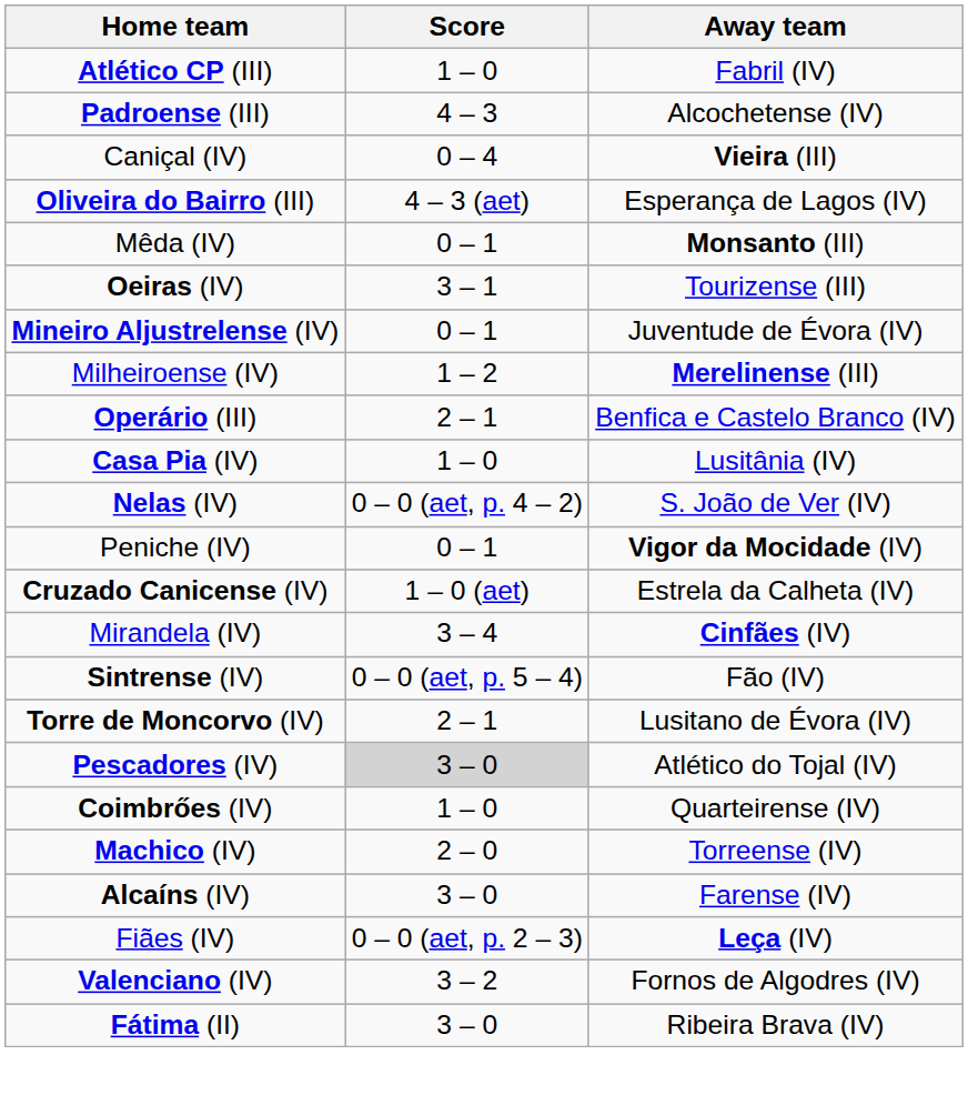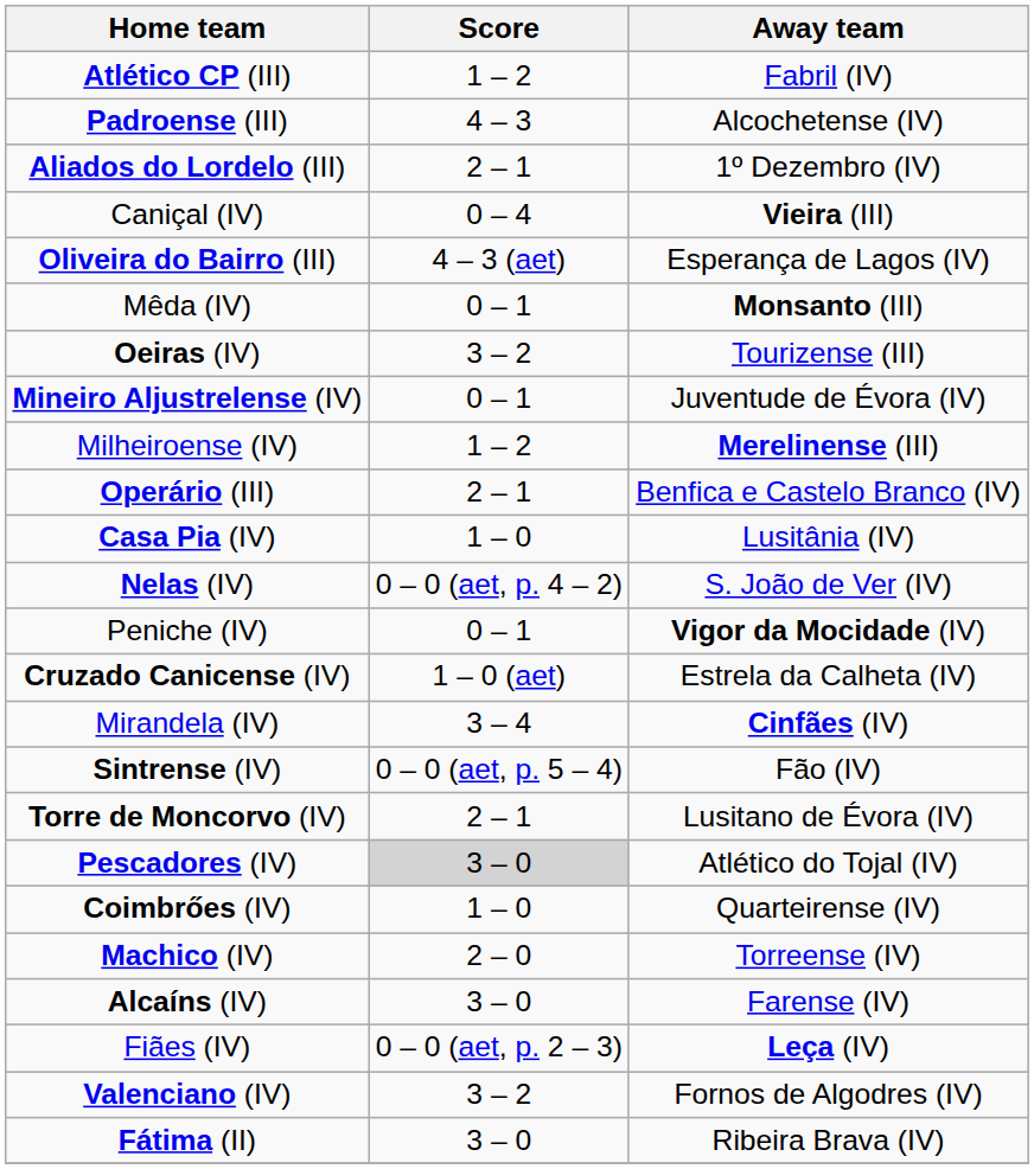 <table class="wikitable" style="text-align: center">
 <tr>
 <th>Home team</th>
 <th>Score</th>
 <th>Away team</th>
 </tr>
 <tr>
 <td><strong><a href='#'>Atlético CP</a></strong> (III)</td>
-<td>1 – 0</td>
+<td>1 – 2</td>
 <td><a href='#'>Fabril</a> (IV)</td>
 </tr>
 <tr>
 <td><strong><a href='#'>Padroense</a></strong> (III)</td>
 <td>4 – 3</td>
 <td>Alcochetense (IV)</td>
+</tr>
+<tr>
+<td><strong><a href='#'>Aliados do Lordelo</a></strong> (III)</td>
+<td>2 – 1</td>
+<td>1º Dezembro (IV)</td>
 </tr>
 <tr>
 <td>Caniçal (IV)</td>
 <td>0 – 4</td>
 <td><strong>Vieira</strong> (III)</td>
 </tr>
 <tr>
 <td><strong><a href='#'>Oliveira do Bairro</a></strong> (III)</td>
 <td>4 – 3 (<a href='#'>aet</a>)</td>
 <td>Esperança de Lagos (IV)</td>
 </tr>
 <tr>
 <td>Mêda (IV)</td>
 <td>0 – 1</td>
 <td><strong>Monsanto</strong> (III)</td>
 </tr>
 <tr>
 <td><strong>Oeiras</strong> (IV)</td>
-<td>3 – 1</td>
+<td>3 – 2</td>
 <td><a href='#'>Tourizense</a> (III)</td>
 </tr>
 <tr>
 <td><strong><a href='#'>Mineiro Aljustrelense</a></strong> (IV)</td>
 <td>0 – 1</td>
 <td>Juventude de Évora (IV)</td>
 </tr>
 <tr>
 <td><a href='#'>Milheiroense</a> (IV)</td>
 <td>1 – 2</td>
 <td><strong><a href='#'>Merelinense</a></strong> (III)</td>
 </tr>
 <tr>
 <td><strong><a href='#'>Operário</a></strong> (III)</td>
 <td>2 – 1</td>
 <td><a href='#'>Benfica e Castelo Branco</a> (IV)</td>
 </tr>
 <tr>
 <td><strong><a href='#'>Casa Pia</a></strong> (IV)</td>
 <td>1 – 0</td>
 <td><a href='#'>Lusitânia</a> (IV)</td>
 </tr>
 <tr>
 <td><strong><a href='#'>Nelas</a></strong> (IV)</td>
 <td>0 – 0 (<a href='#'>aet</a>, <a href='#'>p.</a> 4 – 2)</td>
 <td><a href='#'>S. João de Ver</a> (IV)</td>
 </tr>
 <tr>
 <td>Peniche (IV)</td>
 <td>0 – 1</td>
 <td><strong>Vigor da Mocidade</strong> (IV)</td>
 </tr>
 <tr>
 <td><strong>Cruzado Canicense</strong> (IV)</td>
 <td>1 – 0 (<a href='#'>aet</a>)</td>
 <td>Estrela da Calheta (IV)</td>
 </tr>
 <tr>
 <td><a href='#'>Mirandela</a> (IV)</td>
 <td>3 – 4</td>
 <td><strong><a href='#'>Cinfães</a></strong> (IV)</td>
 </tr>
 <tr>
 <td><strong>Sintrense</strong> (IV)</td>
 <td>0 – 0 (<a href='#'>aet</a>, <a href='#'>p.</a> 5 – 4)</td>
 <td>Fão (IV)</td>
 </tr>
 <tr>
 <td><strong>Torre de Moncorvo</strong> (IV)</td>
 <td>2 – 1</td>
 <td>Lusitano de Évora (IV)</td>
 </tr>
 <tr>
 <td><strong><a href='#'>Pescadores</a></strong> (IV)</td>
 <td style="background: lightgrey;">3 – 0</td>
 <td>Atlético do Tojal (IV)</td>
 </tr>
 <tr>
 <td><strong>Coimbrőes</strong> (IV)</td>
 <td>1 – 0</td>
 <td>Quarteirense (IV)</td>
 </tr>
 <tr>
 <td><strong><a href='#'>Machico</a></strong> (IV)</td>
 <td>2 – 0</td>
 <td><a href='#'>Torreense</a> (IV)</td>
 </tr>
 <tr>
 <td><strong>Alcaíns</strong> (IV)</td>
 <td>3 – 0</td>
 <td><a href='#'>Farense</a> (IV)</td>
 </tr>
 <tr>
 <td><a href='#'>Fiães</a> (IV)</td>
 <td>0 – 0 (<a href='#'>aet</a>, <a href='#'>p.</a> 2 – 3)</td>
 <td><strong><a href='#'>Leça</a></strong> (IV)</td>
 </tr>
 <tr>
 <td><strong><a href='#'>Valenciano</a></strong> (IV)</td>
 <td>3 – 2</td>
 <td>Fornos de Algodres (IV)</td>
 </tr>
 <tr>
 <td><strong><a href='#'>Fátima</a></strong> (II)</td>
 <td>3 – 0</td>
 <td>Ribeira Brava (IV)</td>
 </tr>
 <tr>
 </tr>
 </table>
